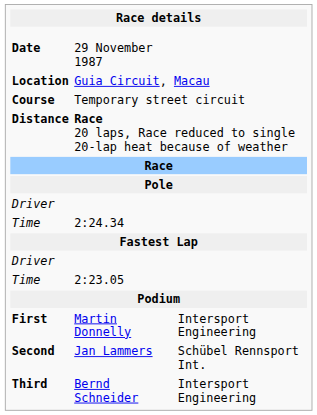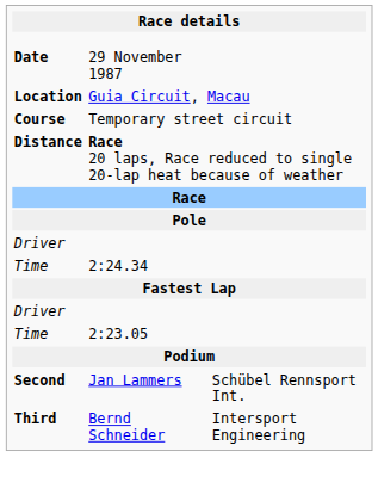 <table class="infobox" align="right" cellpadding="2" style="float:right; width: 26em; ">
 <tr>
 <th colspan="3" bgcolor="#efefef">Race details</th>
 </tr>
 <tr>
 <td colspan="3" style="text-align:center;"></td>
 </tr>
 <tr>
 <td colspan="3" style="text-align:center;"></td>
 </tr>
 <tr>
 <td style="width: 20%;"><strong>Date</strong></td>
 <td>29 November 1987</td>
 </tr>
 <tr>
 <td><strong>Location</strong></td>
 <td colspan=2><a href='#'>Guia Circuit</a>, <a href='#'>Macau</a></td>
 </tr>
 <tr>
 <td><strong>Course</strong></td>
 <td colspan=2>Temporary street circuit<br></td>
 </tr>
 <tr>
 <td><strong>Distance</strong></td>
 <td colspan=2><strong>Race</strong> <br>20 laps, Race reduced to single 20-lap heat because of weather</td>
 </tr>
 <tr>
 <td colspan="3" style="text-align:center; background-color:#99ccff"><strong>Race</strong></td>
 </tr>
 <tr>
 <th colspan="3" bgcolor="#efefef">Pole</th>
 </tr>
 <tr>
 <td><em>Driver</em></td>
 <td></td>
 <td></td>
 </tr>
 <tr>
 <td><em>Time</em></td>
 <td colspan=2>2:24.34</td>
 </tr>
 <tr>
 <th colspan="3" bgcolor="#efefef">Fastest Lap</th>
 </tr>
 <tr>
 <td><em>Driver</em></td>
 <td></td>
 <td></td>
 </tr>
 <tr>
 <td><em>Time</em></td>
 <td colspan=2>2:23.05</td>
 </tr>
 <tr>
 <th colspan="3" bgcolor="#efefef">Podium</th>
 </tr>
 <tr>
-<td><strong>First</strong></td>
-<td> <a href='#'>Martin Donnelly</a></td>
-<td>Intersport Engineering</td>
-</tr>
-<tr>
 <td><strong>Second</strong></td>
 <td> <a href='#'>Jan Lammers</a></td>
 <td>Schübel Rennsport Int.</td>
 </tr>
 <tr>
 <td><strong>Third</strong></td>
 <td> <a href='#'>Bernd Schneider</a></td>
 <td>Intersport Engineering</td>
 </tr>
 </table>
